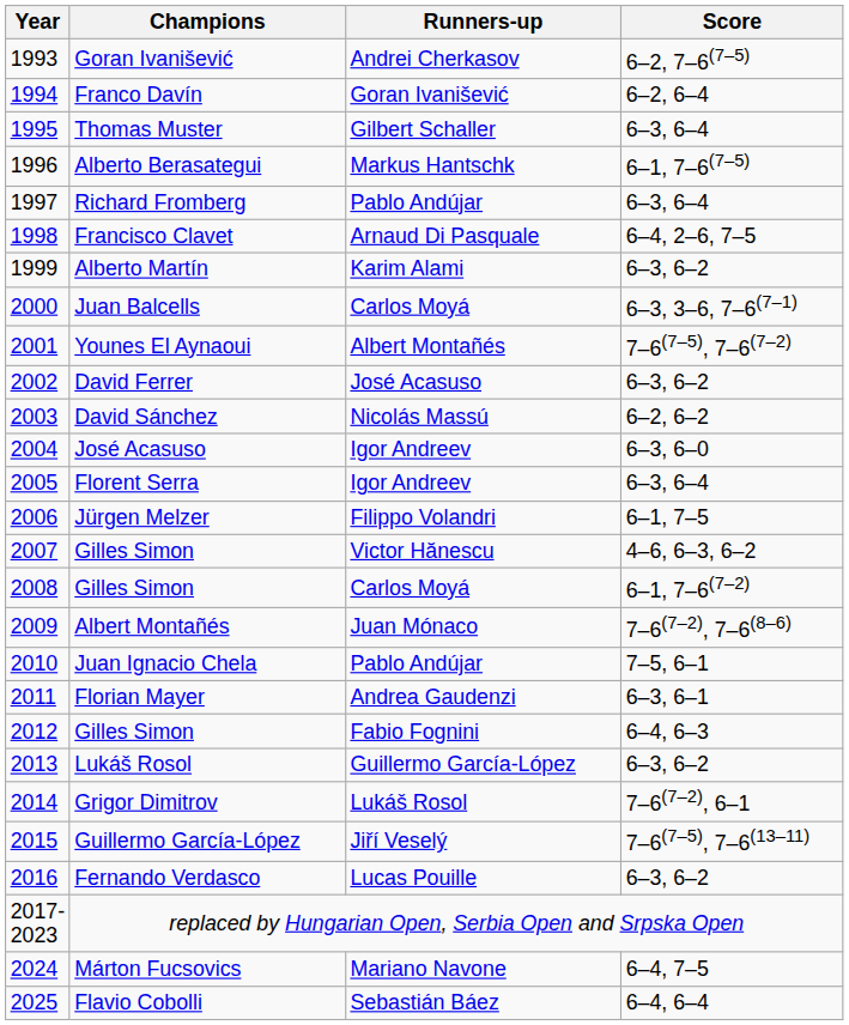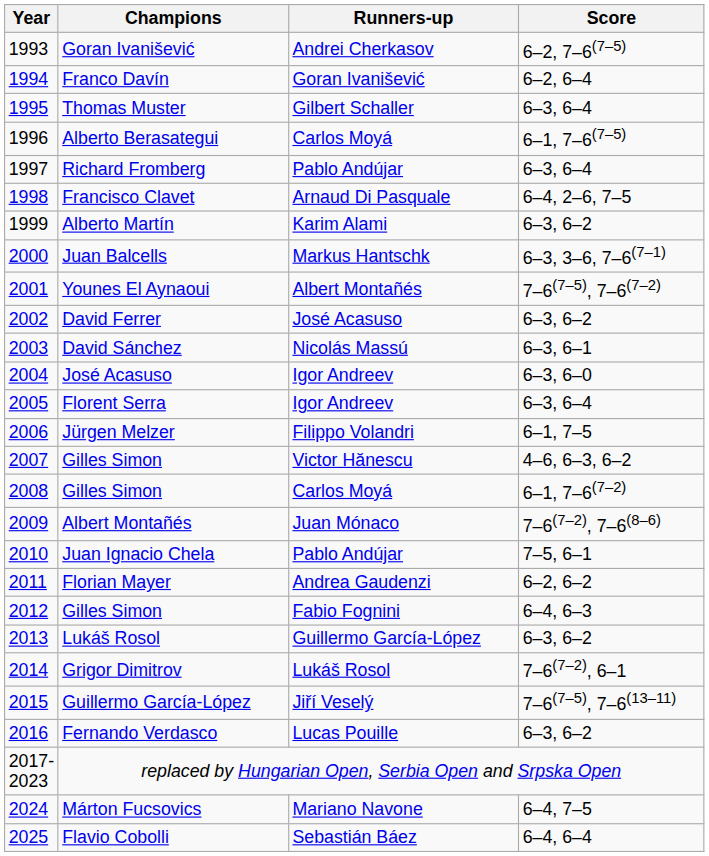 <table class="wikitable">
 <tr>
 <th style="width:40px">Year</th>
 <th style="width:200px">Champions</th>
 <th style="width:200px">Runners-up</th>
 <th style="width:160px" class="unsortable">Score</th>
 </tr>
 <tr>
 <td>1993</td>
 <td> <a href='#'>Goran Ivanišević</a></td>
 <td> <a href='#'>Andrei Cherkasov</a></td>
 <td>6–2, 7–6<sup>(7–5)</sup></td>
 </tr>
 <tr>
 <td><a href='#'>1994</a></td>
 <td> <a href='#'>Franco Davín</a></td>
 <td> <a href='#'>Goran Ivanišević</a></td>
 <td>6–2, 6–4</td>
 </tr>
 <tr>
 <td><a href='#'>1995</a></td>
 <td> <a href='#'>Thomas Muster</a></td>
 <td> <a href='#'>Gilbert Schaller</a></td>
 <td>6–3, 6–4</td>
 </tr>
 <tr>
 <td>1996</td>
 <td> <a href='#'>Alberto Berasategui</a></td>
-<td> <a href='#'>Markus Hantschk</a></td>
+<td> <a href='#'>Carlos Moyá</a></td>
 <td>6–1, 7–6<sup>(7–5)</sup></td>
 </tr>
 <tr>
 <td>1997</td>
 <td> <a href='#'>Richard Fromberg</a></td>
 <td> <a href='#'>Pablo Andújar</a></td>
 <td>6–3, 6–4</td>
 </tr>
 <tr>
 <td><a href='#'>1998</a></td>
 <td> <a href='#'>Francisco Clavet</a></td>
 <td> <a href='#'>Arnaud Di Pasquale</a></td>
 <td>6–4, 2–6, 7–5</td>
 </tr>
 <tr>
 <td>1999</td>
 <td> <a href='#'>Alberto Martín</a></td>
 <td> <a href='#'>Karim Alami</a></td>
 <td>6–3, 6–2</td>
 </tr>
 <tr>
 <td><a href='#'>2000</a></td>
 <td> <a href='#'>Juan Balcells</a></td>
-<td> <a href='#'>Carlos Moyá</a></td>
+<td> <a href='#'>Markus Hantschk</a></td>
 <td>6–3, 3–6, 7–6<sup>(7–1)</sup></td>
 </tr>
 <tr>
 <td><a href='#'>2001</a></td>
 <td> <a href='#'>Younes El Aynaoui</a></td>
 <td> <a href='#'>Albert Montañés</a></td>
 <td>7–6<sup>(7–5)</sup>, 7–6<sup>(7–2)</sup></td>
 </tr>
 <tr>
 <td><a href='#'>2002</a></td>
 <td> <a href='#'>David Ferrer</a></td>
 <td> <a href='#'>José Acasuso</a></td>
 <td>6–3, 6–2</td>
 </tr>
 <tr>
 <td><a href='#'>2003</a></td>
 <td> <a href='#'>David Sánchez</a></td>
 <td> <a href='#'>Nicolás Massú</a></td>
-<td>6–2, 6–2</td>
+<td>6–3, 6–1</td>
 </tr>
 <tr>
 <td><a href='#'>2004</a></td>
 <td> <a href='#'>José Acasuso</a></td>
 <td> <a href='#'>Igor Andreev</a></td>
 <td>6–3, 6–0</td>
 </tr>
 <tr>
 <td><a href='#'>2005</a></td>
 <td> <a href='#'>Florent Serra</a></td>
 <td> <a href='#'>Igor Andreev</a></td>
 <td>6–3, 6–4</td>
 </tr>
 <tr>
 <td><a href='#'>2006</a></td>
 <td> <a href='#'>Jürgen Melzer</a></td>
 <td> <a href='#'>Filippo Volandri</a></td>
 <td>6–1, 7–5</td>
 </tr>
 <tr>
 <td><a href='#'>2007</a></td>
 <td> <a href='#'>Gilles Simon</a></td>
 <td> <a href='#'>Victor Hănescu</a></td>
 <td>4–6, 6–3, 6–2</td>
 </tr>
 <tr>
 <td><a href='#'>2008</a></td>
 <td> <a href='#'>Gilles Simon</a> </td>
 <td> <a href='#'>Carlos Moyá</a></td>
 <td>6–1, 7–6<sup>(7–2)</sup></td>
 </tr>
 <tr>
 <td><a href='#'>2009</a></td>
 <td>  <a href='#'>Albert Montañés</a></td>
 <td>  <a href='#'>Juan Mónaco</a></td>
 <td>7–6<sup>(7–2)</sup>, 7–6<sup>(8–6)</sup></td>
 </tr>
 <tr>
 <td><a href='#'>2010</a></td>
 <td> <a href='#'>Juan Ignacio Chela</a></td>
 <td> <a href='#'>Pablo Andújar</a></td>
 <td>7–5, 6–1</td>
 </tr>
 <tr>
 <td><a href='#'>2011</a></td>
 <td> <a href='#'>Florian Mayer</a></td>
 <td> <a href='#'>Andrea Gaudenzi</a></td>
-<td>6–3, 6–1</td>
+<td>6–2, 6–2</td>
 </tr>
 <tr>
 <td><a href='#'>2012</a></td>
 <td> <a href='#'>Gilles Simon</a> </td>
 <td> <a href='#'>Fabio Fognini</a></td>
 <td>6–4, 6–3</td>
 </tr>
 <tr>
 <td><a href='#'>2013</a></td>
 <td> <a href='#'>Lukáš Rosol</a></td>
 <td> <a href='#'>Guillermo García-López</a></td>
 <td>6–3, 6–2</td>
 </tr>
 <tr>
 <td><a href='#'>2014</a></td>
 <td> <a href='#'>Grigor Dimitrov</a></td>
 <td> <a href='#'>Lukáš Rosol</a></td>
 <td>7–6<sup>(7–2)</sup>, 6–1</td>
 </tr>
 <tr>
 <td><a href='#'>2015</a></td>
 <td> <a href='#'>Guillermo García-López</a></td>
 <td> <a href='#'>Jiří Veselý</a></td>
 <td>7–6<sup>(7–5)</sup>, 7–6<sup>(13–11)</sup></td>
 </tr>
 <tr>
 <td><a href='#'>2016</a></td>
 <td> <a href='#'>Fernando Verdasco</a></td>
 <td> <a href='#'>Lucas Pouille</a></td>
 <td>6–3, 6–2</td>
 </tr>
 <tr>
 <td>2017-<br>2023</td>
 <td colspan=3 align=center><em>replaced by <a href='#'>Hungarian Open</a>, <a href='#'>Serbia Open</a> and <a href='#'>Srpska Open</a></em></td>
 </tr>
 <tr>
 <td><a href='#'>2024</a></td>
 <td> <a href='#'>Márton Fucsovics</a></td>
 <td> <a href='#'>Mariano Navone</a></td>
 <td>6–4, 7–5</td>
 </tr>
 <tr>
 <td><a href='#'>2025</a></td>
 <td> <a href='#'>Flavio Cobolli</a></td>
 <td> <a href='#'>Sebastián Báez</a></td>
 <td>6–4, 6–4</td>
 </tr>
 </table>
